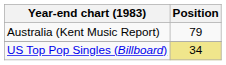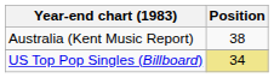 <table class="wikitable sortable">
 <tr>
 <th>Year-end chart (1983)</th>
 <th>Position</th>
 </tr>
 <tr>
 <td>Australia (Kent Music Report)</td>
-<td align="center">79</td>
+<td align="center">38</td>
 </tr>
 <tr>
 </tr>
 <tr>
 <td><a href='#'>US Top Pop Singles (<em>Billboard</em>)</a></td>
 <td align="center" style="background: khaki;">34</td>
 </tr>
 </table>
